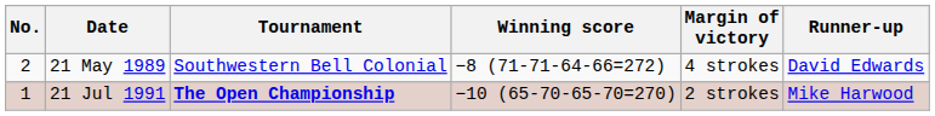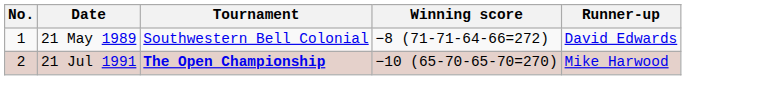 <table class="wikitable" style="font-size:95%">
 <tr>
 <th>No.</th>
 <th>Date</th>
 <th>Tournament</th>
 <th>Winning score</th>
-<th>Margin of<br>victory</th>
 <th>Runner-up</th>
 </tr>
 <tr>
-<td align=center>2</td>
+<td align=center>1</td>
 <td align=right>21 May <a href='#'>1989</a></td>
 <td><a href='#'>Southwestern Bell Colonial</a></td>
 <td>−8 (71-71-64-66=272)</td>
-<td>4 strokes</td>
 <td> <a href='#'>David Edwards</a></td>
 </tr>
 <tr style="background:#e5d1cb;">
-<td align=center>1</td>
+<td align=center>2</td>
 <td align=right>21 Jul <a href='#'>1991</a></td>
 <td><strong><a href='#'>The Open Championship</a></strong></td>
 <td>−10 (65-70-65-70=270)</td>
-<td>2 strokes</td>
 <td> <a href='#'>Mike Harwood</a></td>
 </tr>
 </table>
